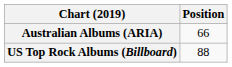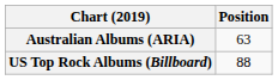 <table class="wikitable sortable plainrowheaders" style="text-align:center">
 <tr>
 <th scope="col">Chart (2019)</th>
 <th scope="col">Position</th>
 </tr>
 <tr>
 <th scope="row">Australian Albums (ARIA)</th>
-<td>66</td>
+<td>63</td>
 </tr>
 <tr>
 <th scope="row">US Top Rock Albums (<em>Billboard</em>)</th>
 <td>88</td>
 </tr>
 </table>
